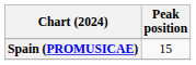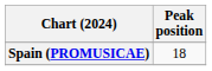 <table class="wikitable sortable plainrowheaders" style="text-align:center">
 <tr>
 <th scope="col">Chart (2024)</th>
 <th scope="col">Peak<br>position</th>
 </tr>
 <tr>
 </tr>
 <tr>
 <th scope="row">Spain (<a href='#'>PROMUSICAE</a>)</th>
-<td>15</td>
+<td>18</td>
 </tr>
 <tr>
 </tr>
 <tr>
 </tr>
 </table>
